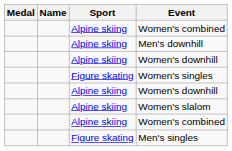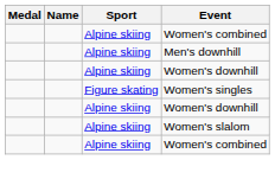 <table class="wikitable sortable" style="font-size:90%">
 <tr>
 <th>Medal</th>
 <th>Name</th>
 <th>Sport</th>
 <th>Event</th>
 </tr>
 <tr>
 <td></td>
 <td></td>
 <td><a href='#'>Alpine skiing</a></td>
 <td>Women's combined</td>
 </tr>
 <tr>
 <td></td>
 <td></td>
 <td><a href='#'>Alpine skiing</a></td>
 <td>Men's downhill</td>
 </tr>
 <tr>
 <td></td>
 <td></td>
 <td><a href='#'>Alpine skiing</a></td>
 <td>Women's downhill</td>
 </tr>
 <tr>
 <td></td>
 <td></td>
 <td><a href='#'>Figure skating</a></td>
 <td>Women's singles</td>
 </tr>
 <tr>
 <td></td>
 <td></td>
 <td><a href='#'>Alpine skiing</a></td>
 <td>Women's downhill</td>
 </tr>
 <tr>
 <td></td>
 <td></td>
 <td><a href='#'>Alpine skiing</a></td>
 <td>Women's slalom</td>
 </tr>
 <tr>
 <td></td>
 <td></td>
 <td><a href='#'>Alpine skiing</a></td>
 <td>Women's combined</td>
 </tr>
-<tr>
-<td></td>
-<td></td>
-<td><a href='#'>Figure skating</a></td>
-<td>Men's singles</td>
-</tr>
 </table>
